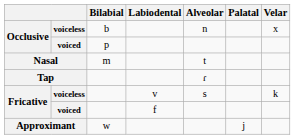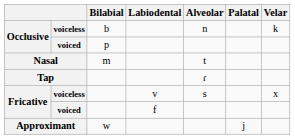 <table class="wikitable" style="text-align:center;">
 <tr>
 <th colspan="2"></th>
 <th>Bilabial</th>
 <th>Labiodental</th>
 <th>Alveolar</th>
 <th>Palatal</th>
 <th>Velar</th>
 </tr>
 <tr>
 <th rowspan="2">Occlusive</th>
 <th><small>voiceless</small></th>
 <td>b</td>
 <td></td>
 <td>n</td>
 <td></td>
-<td>x</td>
+<td>k</td>
 </tr>
 <tr>
 <th><small>voiced</small></th>
 <td>p</td>
 <td></td>
 <td></td>
 <td></td>
 <td></td>
 </tr>
 <tr>
 <th colspan="2">Nasal</th>
 <td>m</td>
 <td></td>
 <td>t</td>
 <td></td>
 <td></td>
 </tr>
 <tr>
 <th colspan="2">Tap</th>
 <td></td>
 <td></td>
 <td>ɾ</td>
 <td></td>
 <td></td>
 </tr>
 <tr>
 <th rowspan="2">Fricative</th>
 <th><small>voiceless</small></th>
 <td></td>
 <td>v</td>
 <td>s</td>
 <td></td>
-<td>k</td>
+<td>x</td>
 </tr>
 <tr>
 <th><small>voiced</small></th>
 <td></td>
 <td>f</td>
 <td></td>
 <td></td>
 <td></td>
 </tr>
 <tr>
 <th colspan="2">Approximant</th>
 <td>w</td>
 <td></td>
 <td></td>
 <td>j</td>
 <td></td>
 </tr>
 </table>
